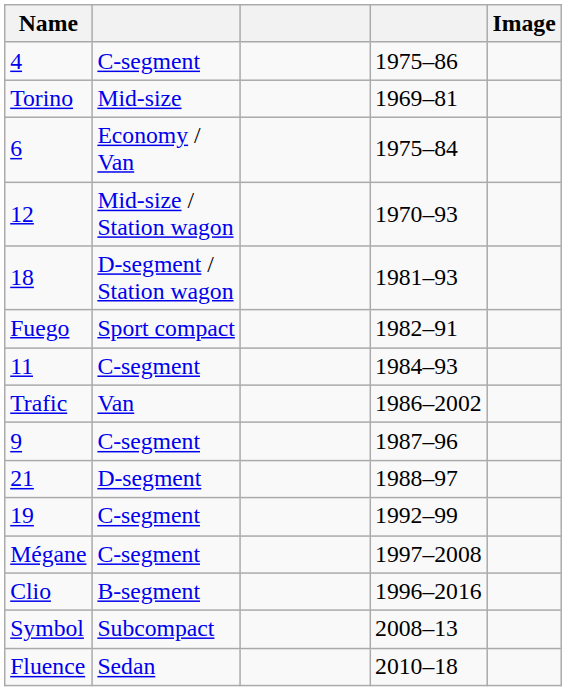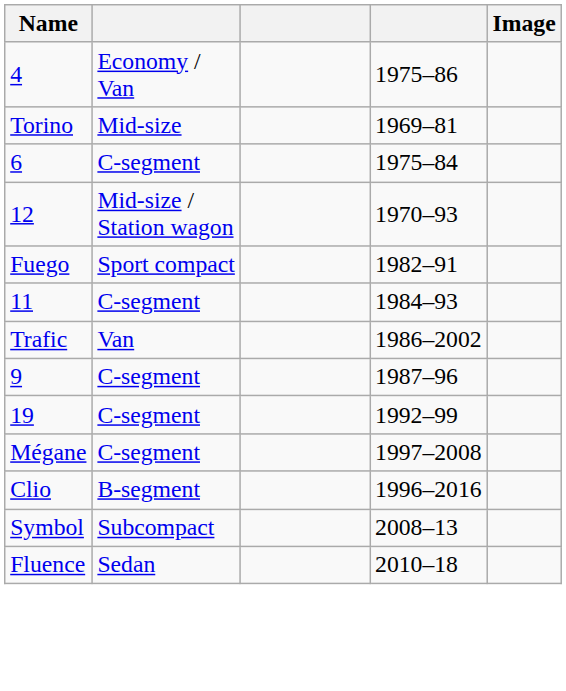 <table class= "wikitable sortable">
 <tr>
 <th width=px>Name</th>
 <th></th>
 <th width=80px></th>
 <th width=px></th>
 <th>Image</th>
 </tr>
 <tr>
 <td><a href='#'>4</a> </td>
-<td><a href='#'>C-segment</a></td>
+<td><a href='#'>Economy</a> / <br><a href='#'>Van</a></td>
 <td></td>
 <td>1975–86</td>
 <td></td>
 </tr>
 <tr>
 <td><a href='#'>Torino</a> </td>
 <td><a href='#'>Mid-size</a></td>
 <td><br></td>
 <td>1969–81</td>
 <td></td>
 </tr>
 <tr>
 <td><a href='#'>6</a> </td>
-<td><a href='#'>Economy</a> / <br><a href='#'>Van</a></td>
+<td><a href='#'>C-segment</a></td>
 <td></td>
 <td>1975–84</td>
 <td></td>
 </tr>
 <tr>
 <td><a href='#'>12</a> </td>
 <td><a href='#'>Mid-size</a> / <br><a href='#'>Station wagon</a></td>
 <td></td>
 <td>1970–93</td>
-<td></td>
-</tr>
-<tr>
-<td><a href='#'>18</a></td>
-<td><a href='#'>D-segment</a> / <br><a href='#'>Station wagon</a></td>
-<td></td>
-<td>1981–93</td>
 <td></td>
 </tr>
 <tr>
 <td><a href='#'>Fuego</a></td>
 <td><a href='#'>Sport compact</a></td>
 <td></td>
 <td>1982–91</td>
 <td></td>
 </tr>
 <tr>
 <td><a href='#'>11</a></td>
 <td><a href='#'>C-segment</a></td>
 <td></td>
 <td>1984–93</td>
 <td></td>
 </tr>
 <tr>
 <td><a href='#'>Trafic</a></td>
 <td><a href='#'>Van</a></td>
 <td></td>
 <td>1986–2002</td>
 <td></td>
 </tr>
 <tr>
 <td><a href='#'>9</a></td>
 <td><a href='#'>C-segment</a></td>
 <td></td>
 <td>1987–96</td>
-<td></td>
-</tr>
-<tr>
-<td><a href='#'>21</a></td>
-<td><a href='#'>D-segment</a></td>
-<td></td>
-<td>1988–97</td>
 <td></td>
 </tr>
 <tr>
 <td><a href='#'>19</a></td>
 <td><a href='#'>C-segment</a></td>
 <td></td>
 <td>1992–99</td>
 <td></td>
 </tr>
 <tr>
 <td><a href='#'>Mégane</a></td>
 <td><a href='#'>C-segment</a></td>
 <td></td>
 <td>1997–2008</td>
 <td></td>
 </tr>
 <tr>
 <td><a href='#'>Clio</a></td>
 <td><a href='#'>B-segment</a></td>
 <td></td>
 <td>1996–2016</td>
 <td></td>
 </tr>
 <tr>
 <td><a href='#'>Symbol</a></td>
 <td><a href='#'>Subcompact</a></td>
 <td></td>
 <td>2008–13 </td>
 <td></td>
 </tr>
 <tr>
 <td><a href='#'>Fluence</a></td>
 <td><a href='#'>Sedan</a></td>
 <td></td>
 <td>2010–18</td>
 <td></td>
 </tr>
 </table>
